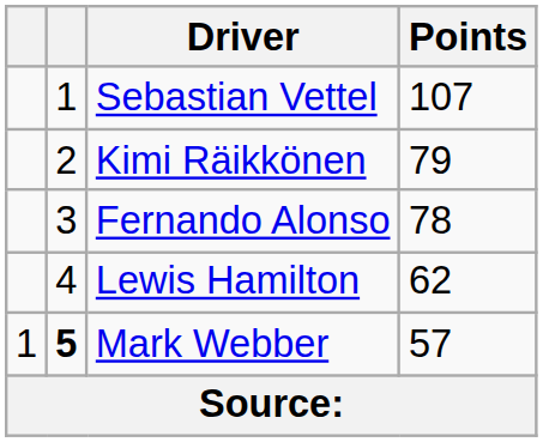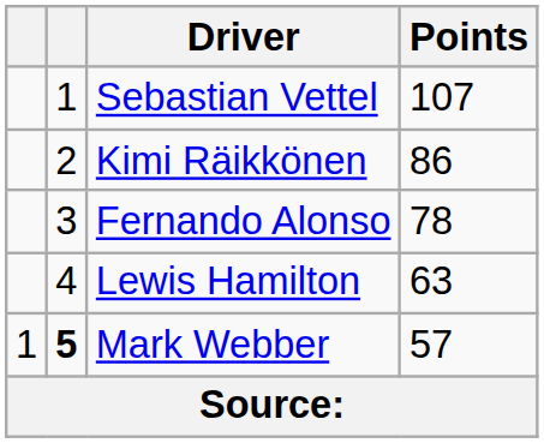 <table class="wikitable" style="font-size: 85%;">
 <tr>
 <th></th>
 <th></th>
 <th>Driver</th>
 <th>Points</th>
 </tr>
 <tr>
 <td align="left"></td>
 <td align="center">1</td>
 <td> <a href='#'>Sebastian Vettel</a></td>
 <td>107</td>
 </tr>
 <tr>
 <td align="left"></td>
 <td align="center">2</td>
 <td> <a href='#'>Kimi Räikkönen</a></td>
-<td>79</td>
+<td>86</td>
 </tr>
 <tr>
 <td align="left"></td>
 <td align="center">3</td>
 <td> <a href='#'>Fernando Alonso</a></td>
 <td>78</td>
 </tr>
 <tr>
 <td align="left"></td>
 <td align="center">4</td>
 <td> <a href='#'>Lewis Hamilton</a></td>
-<td>62</td>
+<td>63</td>
 </tr>
 <tr>
 <td align="left"> 1</td>
 <td align="center"><strong>5</strong></td>
 <td> <a href='#'>Mark Webber</a></td>
 <td>57</td>
 </tr>
 <tr>
 <th colspan=4>Source: </th>
 </tr>
 </table>
